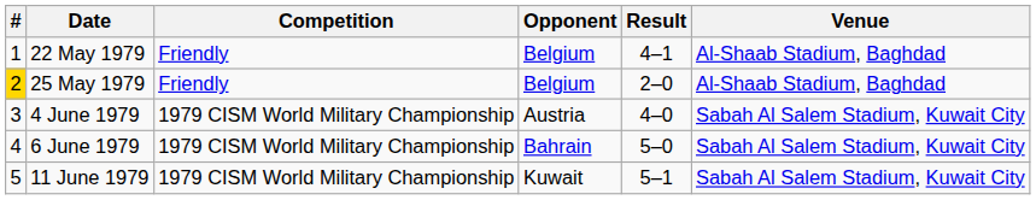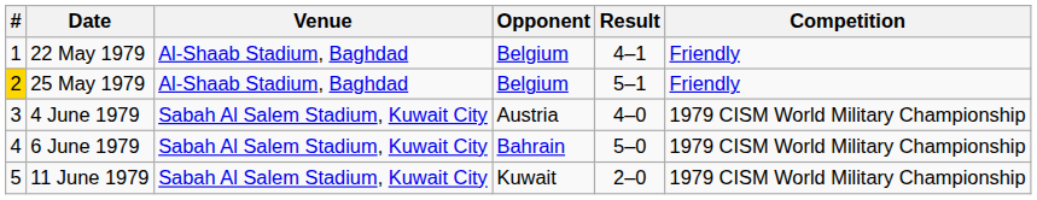 <table class="wikitable collapsible collapsed" style="text-align:left; font-size:90%">
 <tr>
 <th>#</th>
 <th>Date</th>
-<th>Competition</th>
+<th>Venue</th>
 <th>Opponent</th>
 <th>Result</th>
-<th>Venue</th>
+<th>Competition</th>
 </tr>
 <tr>
 <td align=center>1</td>
 <td>22 May 1979</td>
-<td><a href='#'>Friendly</a></td>
+<td><a href='#'>Al-Shaab Stadium</a>, <a href='#'>Baghdad</a></td>
 <td> <a href='#'>Belgium</a></td>
 <td align=center>4–1</td>
-<td><a href='#'>Al-Shaab Stadium</a>, <a href='#'>Baghdad</a></td>
+<td><a href='#'>Friendly</a></td>
 </tr>
 <tr>
 <td align=center style="background: gold;">2</td>
 <td>25 May 1979</td>
+<td><a href='#'>Al-Shaab Stadium</a>, <a href='#'>Baghdad</a></td>
+<td> <a href='#'>Belgium</a></td>
+<td align=center>5–1</td>
 <td><a href='#'>Friendly</a></td>
-<td> <a href='#'>Belgium</a></td>
-<td align=center>2–0</td>
-<td><a href='#'>Al-Shaab Stadium</a>, <a href='#'>Baghdad</a></td>
 </tr>
 <tr>
 <td align=center>3</td>
 <td>4 June 1979</td>
-<td>1979 CISM World Military Championship</td>
+<td><a href='#'>Sabah Al Salem Stadium</a>, <a href='#'>Kuwait City</a></td>
 <td> Austria</td>
 <td align=center>4–0</td>
-<td><a href='#'>Sabah Al Salem Stadium</a>, <a href='#'>Kuwait City</a></td>
+<td>1979 CISM World Military Championship</td>
 </tr>
 <tr>
 <td align=center>4</td>
 <td>6 June 1979</td>
-<td>1979 CISM World Military Championship</td>
+<td><a href='#'>Sabah Al Salem Stadium</a>, <a href='#'>Kuwait City</a></td>
 <td> <a href='#'>Bahrain</a></td>
 <td align=center>5–0</td>
-<td><a href='#'>Sabah Al Salem Stadium</a>, <a href='#'>Kuwait City</a></td>
+<td>1979 CISM World Military Championship</td>
 </tr>
 <tr>
 <td align=center>5</td>
 <td>11 June 1979</td>
+<td><a href='#'>Sabah Al Salem Stadium</a>, <a href='#'>Kuwait City</a></td>
+<td> Kuwait</td>
+<td align=center>2–0</td>
 <td>1979 CISM World Military Championship</td>
-<td> Kuwait</td>
-<td align=center>5–1</td>
-<td><a href='#'>Sabah Al Salem Stadium</a>, <a href='#'>Kuwait City</a></td>
 </tr>
 </table>
